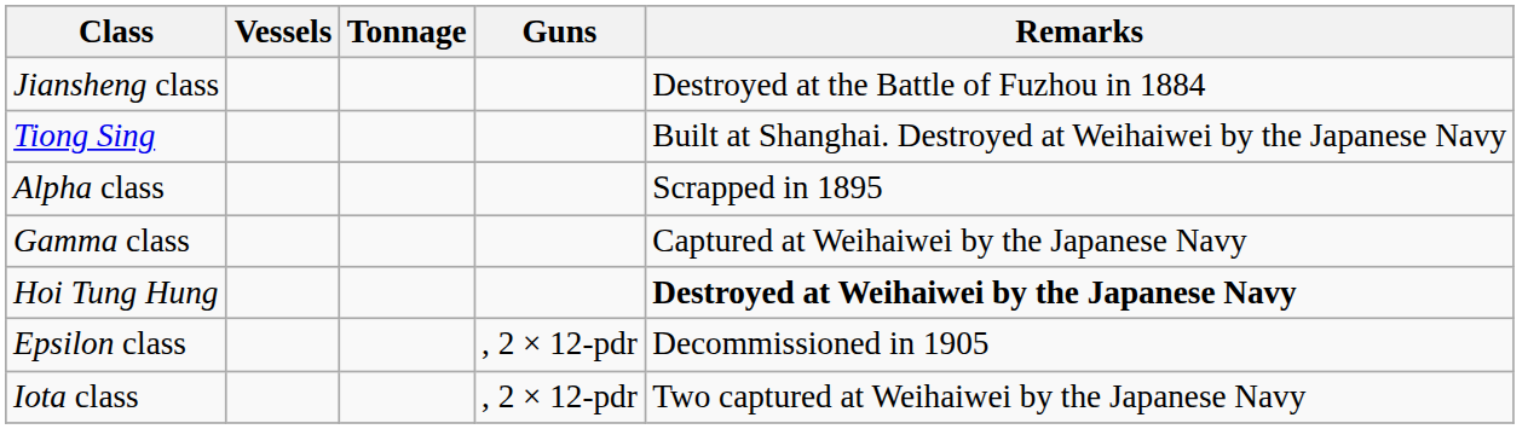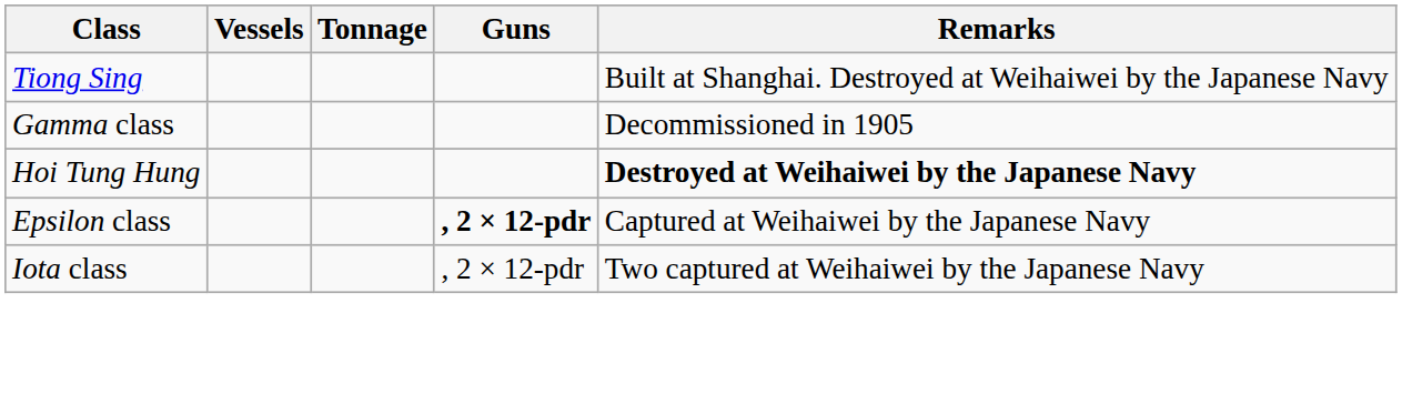 <table class="wikitable" style="text-align:left">
 <tr>
 <th>Class</th>
 <th>Vessels</th>
 <th>Tonnage</th>
 <th>Guns</th>
 <th>Remarks</th>
 </tr>
 <tr>
-<td><em>Jiansheng</em> class</td>
-<td></td>
-<td></td>
-<td></td>
-<td>Destroyed at the Battle of Fuzhou in 1884</td>
-</tr>
-<tr>
 <td><a href='#'><em>Tiong Sing</em></a></td>
 <td></td>
 <td></td>
 <td></td>
 <td>Built at Shanghai. Destroyed at Weihaiwei by the Japanese Navy</td>
 </tr>
 <tr>
-<td><em>Alpha</em> class</td>
-<td></td>
-<td></td>
-<td></td>
-<td>Scrapped in 1895</td>
-</tr>
-<tr>
 <td><em>Gamma</em> class</td>
 <td></td>
 <td></td>
 <td></td>
-<td>Captured at Weihaiwei by the Japanese Navy</td>
+<td>Decommissioned in 1905</td>
 </tr>
 <tr>
 <td><em>Hoi Tung Hung</em></td>
 <td></td>
 <td></td>
 <td></td>
 <td><strong>Destroyed at Weihaiwei by the Japanese Navy</strong></td>
 </tr>
 <tr>
 <td><em>Epsilon</em> class</td>
 <td></td>
 <td></td>
-<td>, 2 × 12-pdr</td>
-<td>Decommissioned in 1905</td>
+<td><strong>, 2 × 12-pdr</strong></td>
+<td>Captured at Weihaiwei by the Japanese Navy</td>
 </tr>
 <tr>
 <td><em>Iota</em> class</td>
 <td></td>
 <td></td>
 <td>, 2 × 12-pdr</td>
 <td>Two captured at Weihaiwei by the Japanese Navy</td>
 </tr>
 </table>
